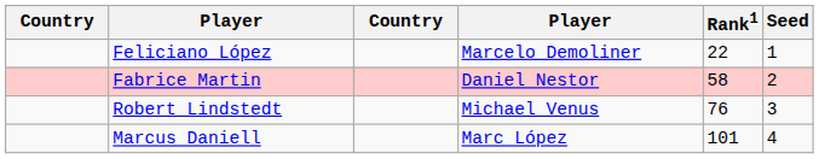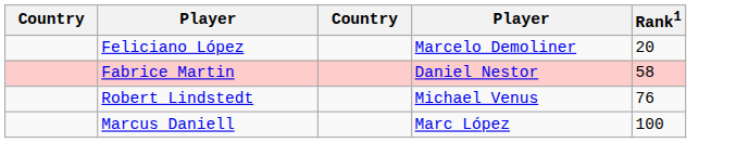 <table class="sortable wikitable">
 <tr>
 <th width="70">Country</th>
 <th width="175">Player</th>
 <th width="70">Country</th>
 <th width="175">Player</th>
 <th>Rank<sup>1</sup></th>
-<th>Seed</th>
 </tr>
 <tr>
 <td></td>
 <td><a href='#'>Feliciano López</a></td>
 <td></td>
 <td><a href='#'>Marcelo Demoliner</a></td>
-<td>22</td>
-<td>1</td>
+<td>20</td>
 </tr>
 <tr style="background:#fcc;">
 <td></td>
 <td><a href='#'>Fabrice Martin</a></td>
 <td></td>
 <td><a href='#'>Daniel Nestor</a></td>
 <td>58</td>
-<td>2</td>
 </tr>
 <tr>
 <td></td>
 <td><a href='#'>Robert Lindstedt</a></td>
 <td></td>
 <td><a href='#'>Michael Venus</a></td>
 <td>76</td>
-<td>3</td>
 </tr>
 <tr>
 <td></td>
 <td><a href='#'>Marcus Daniell</a></td>
 <td></td>
 <td><a href='#'>Marc López</a></td>
-<td>101</td>
-<td>4</td>
+<td>100</td>
 </tr>
 </table>
